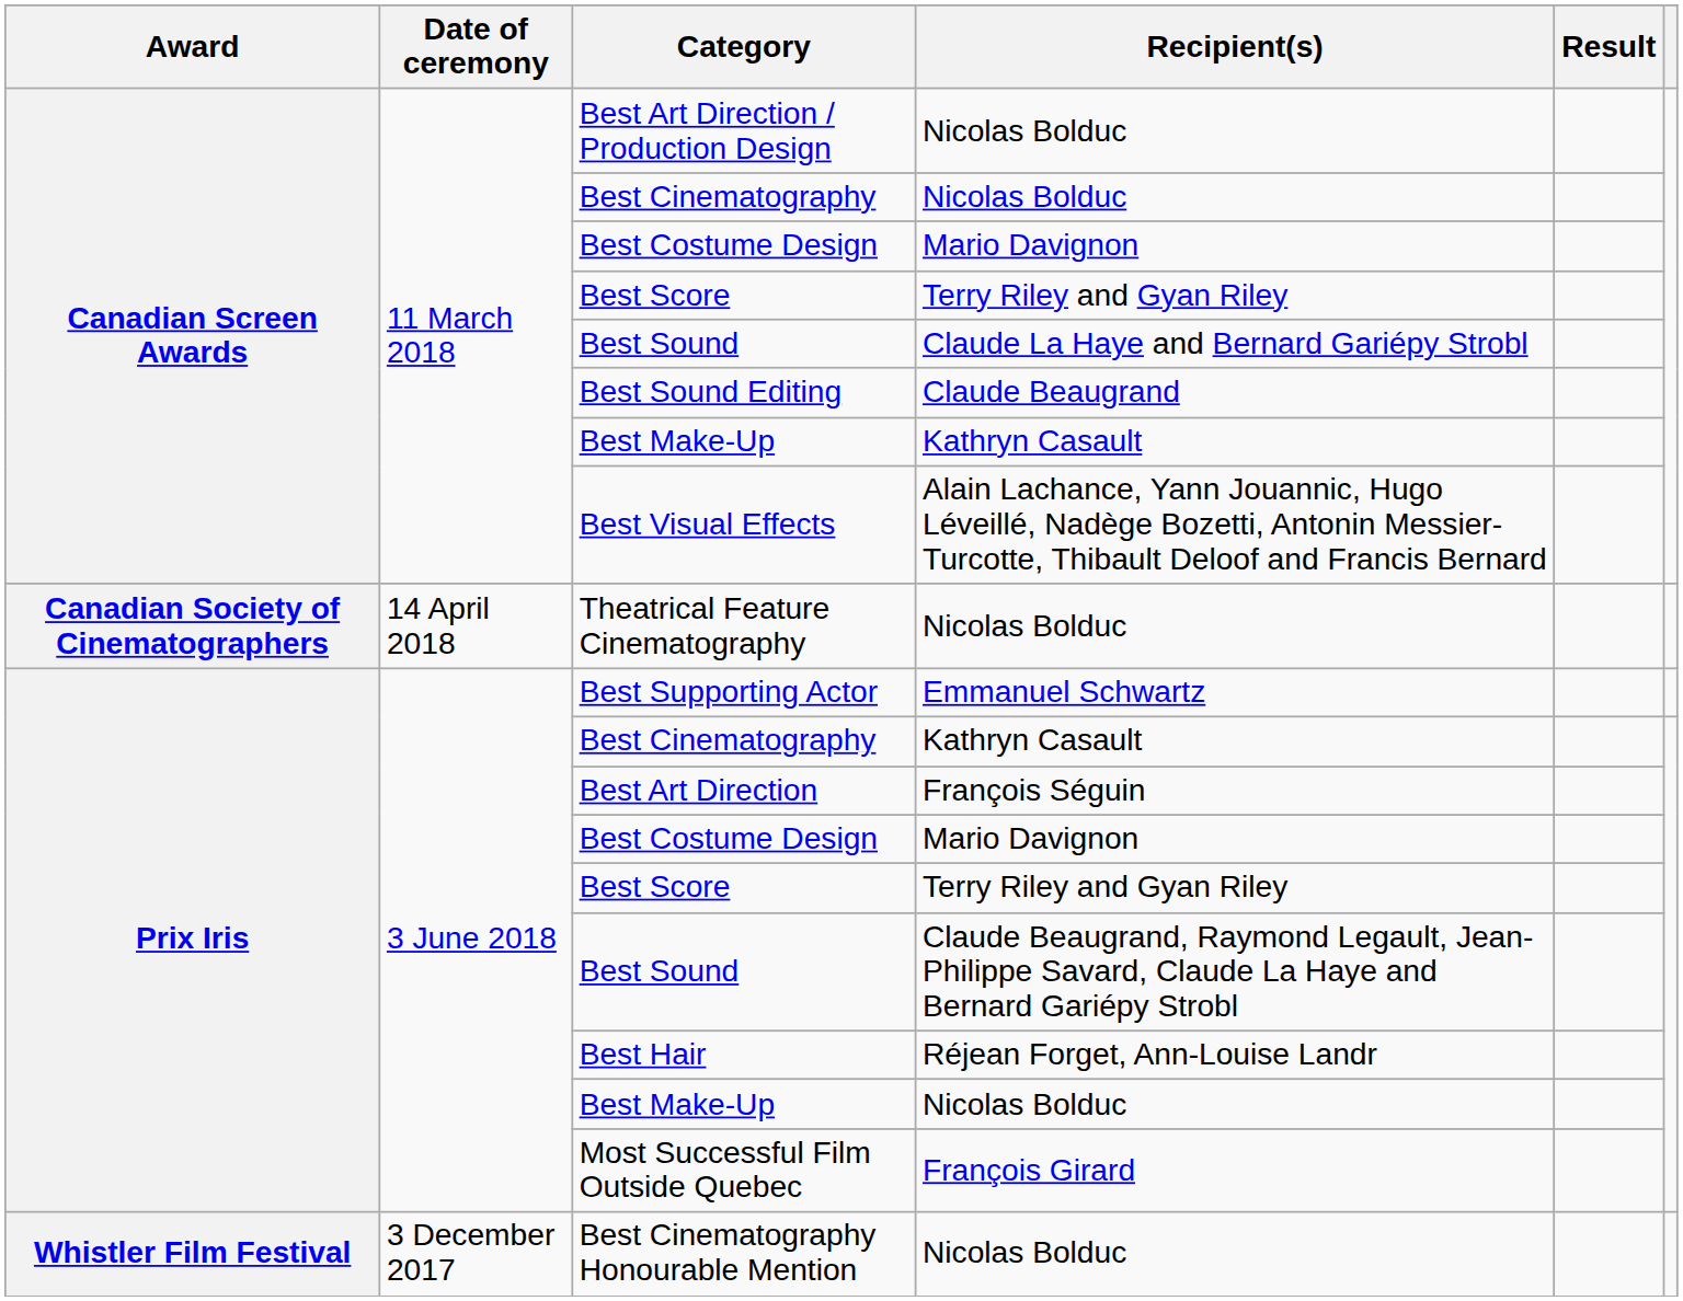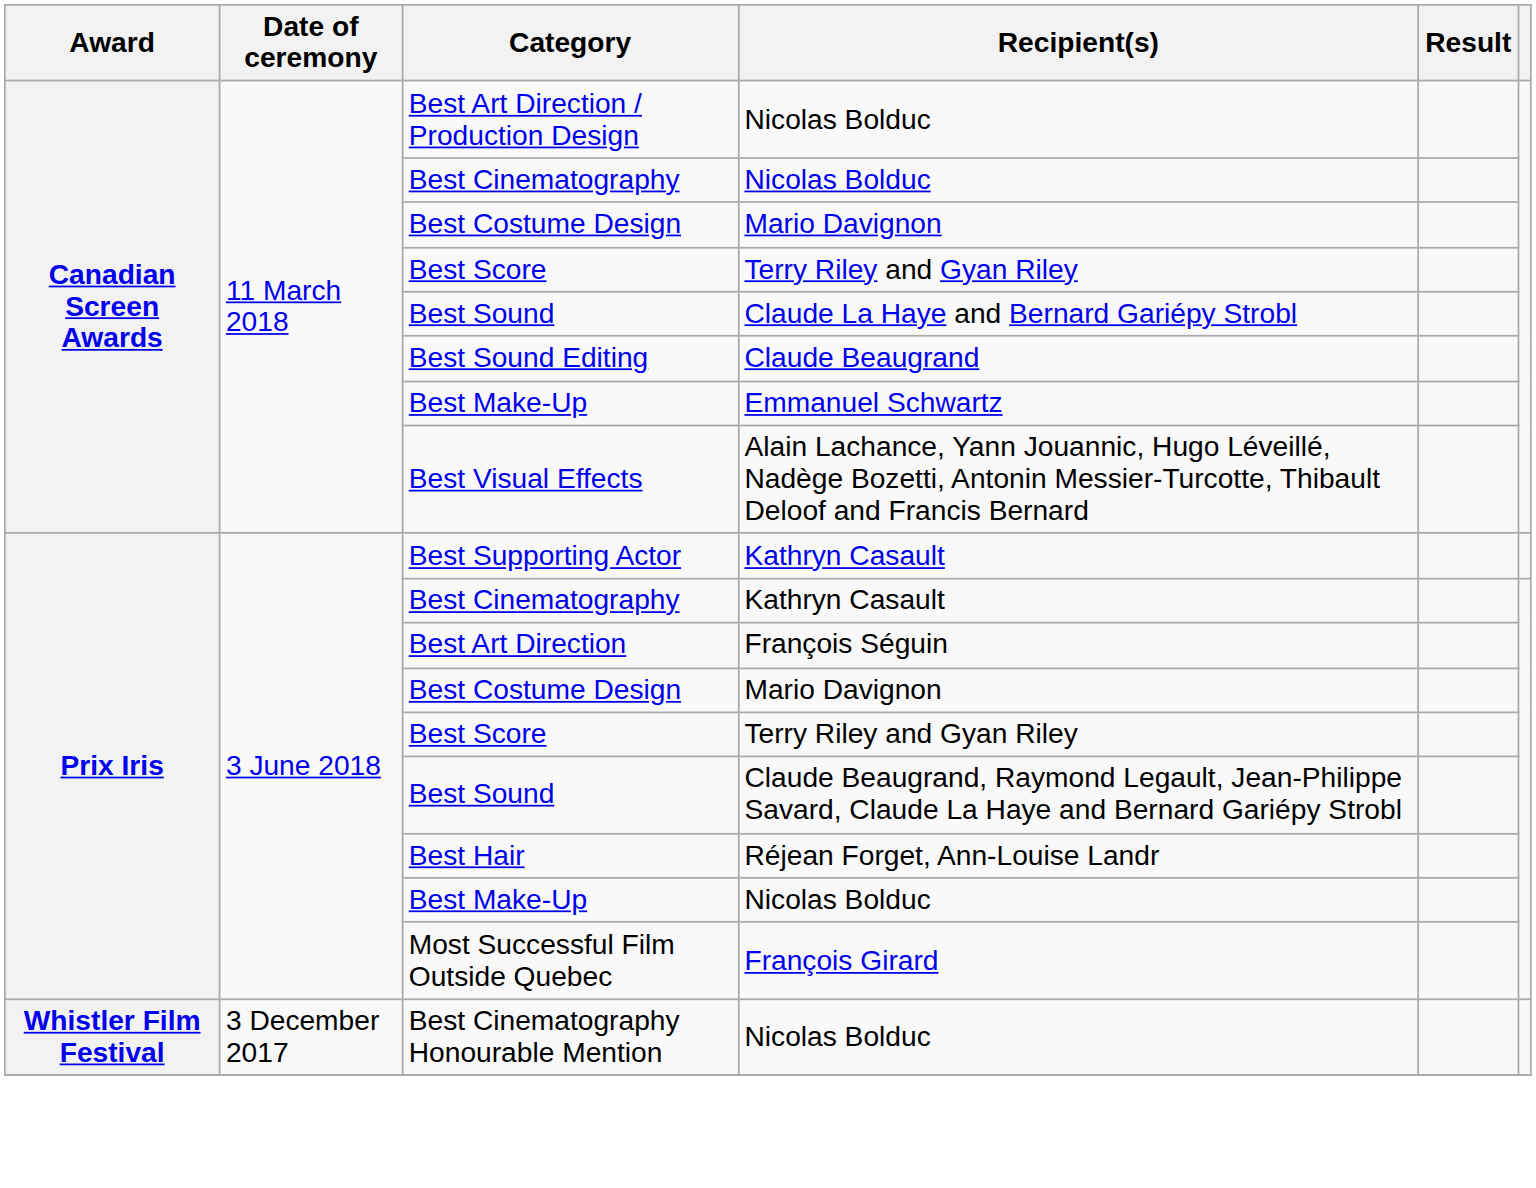 <table class="wikitable plainrowheaders sortable">
 <tr>
 <th scope="col">Award</th>
 <th scope="col">Date of ceremony</th>
 <th scope="col">Category</th>
 <th scope="col">Recipient(s)</th>
 <th scope="col">Result</th>
 <th scope="col" class="unsortable"></th>
 </tr>
 <tr>
 <th scope="row" rowspan=8><a href='#'>Canadian Screen Awards</a></th>
 <td rowspan="8"><a href='#'>11 March 2018</a></td>
 <td><a href='#'>Best Art Direction / Production Design</a></td>
 <td>Nicolas Bolduc</td>
 <td></td>
 <td rowspan="8"></td>
 </tr>
 <tr>
 <td><a href='#'>Best Cinematography</a></td>
 <td><a href='#'>Nicolas Bolduc</a></td>
 <td></td>
 </tr>
 <tr>
 <td><a href='#'>Best Costume Design</a></td>
 <td><a href='#'>Mario Davignon</a></td>
 <td></td>
 </tr>
 <tr>
 <td><a href='#'>Best Score</a></td>
 <td><a href='#'>Terry Riley</a> and <a href='#'>Gyan Riley</a></td>
 <td></td>
 </tr>
 <tr>
 <td><a href='#'>Best Sound</a></td>
 <td><a href='#'>Claude La Haye</a> and <a href='#'>Bernard Gariépy Strobl</a></td>
 <td></td>
 </tr>
 <tr>
 <td><a href='#'>Best Sound Editing</a></td>
 <td><a href='#'>Claude Beaugrand</a></td>
 <td></td>
 </tr>
 <tr>
 <td><a href='#'>Best Make-Up</a></td>
-<td><a href='#'>Kathryn Casault</a></td>
+<td><a href='#'>Emmanuel Schwartz</a></td>
 <td></td>
 </tr>
 <tr>
 <td><a href='#'>Best Visual Effects</a></td>
 <td>Alain Lachance, Yann Jouannic, Hugo Léveillé, Nadège Bozetti, Antonin Messier-Turcotte, Thibault Deloof and Francis Bernard</td>
 <td></td>
 </tr>
 <tr>
-<th scope="row"><a href='#'>Canadian Society of Cinematographers</a></th>
-<td>14 April 2018</td>
-<td>Theatrical Feature Cinematography</td>
-<td>Nicolas Bolduc</td>
-<td></td>
-<td></td>
-</tr>
-<tr>
 <th scope="row" rowspan=9><a href='#'>Prix Iris</a></th>
 <td rowspan="9"><a href='#'>3 June 2018</a></td>
 <td><a href='#'>Best Supporting Actor</a></td>
-<td><a href='#'>Emmanuel Schwartz</a></td>
+<td><a href='#'>Kathryn Casault</a></td>
 <td></td>
 <td></td>
 </tr>
 <tr>
 <td><a href='#'>Best Cinematography</a></td>
 <td>Kathryn Casault</td>
 <td></td>
 <td rowspan="8"></td>
 </tr>
 <tr>
 <td><a href='#'>Best Art Direction</a></td>
 <td>François Séguin</td>
 <td></td>
 </tr>
 <tr>
 <td><a href='#'>Best Costume Design</a></td>
 <td>Mario Davignon</td>
 <td></td>
 </tr>
 <tr>
 <td><a href='#'>Best Score</a></td>
 <td>Terry Riley and Gyan Riley</td>
 <td></td>
 </tr>
 <tr>
 <td><a href='#'>Best Sound</a></td>
 <td>Claude Beaugrand, Raymond Legault, Jean-Philippe Savard, Claude La Haye and Bernard Gariépy Strobl</td>
 <td></td>
 </tr>
 <tr>
 <td><a href='#'>Best Hair</a></td>
 <td>Réjean Forget, Ann-Louise Landr</td>
 <td></td>
 </tr>
 <tr>
 <td><a href='#'>Best Make-Up</a></td>
 <td>Nicolas Bolduc</td>
 <td></td>
 </tr>
 <tr>
 <td>Most Successful Film Outside Quebec</td>
 <td><a href='#'>François Girard</a></td>
 <td></td>
 </tr>
 <tr>
 <th scope="row"><a href='#'>Whistler Film Festival</a></th>
 <td>3 December 2017</td>
 <td>Best Cinematography Honourable Mention</td>
 <td>Nicolas Bolduc</td>
 <td></td>
 <td></td>
 </tr>
 <tr>
 </tr>
 </table>
